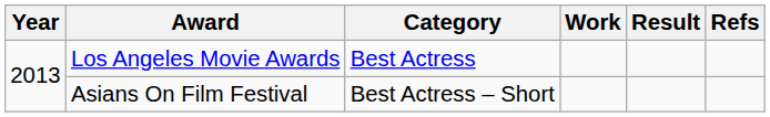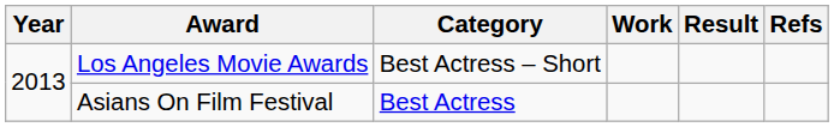 <table class="wikitable">
 <tr>
 <th>Year</th>
 <th>Award</th>
 <th>Category</th>
 <th>Work</th>
 <th>Result</th>
 <th>Refs</th>
 </tr>
 <tr>
 <td rowspan=2>2013</td>
 <td><a href='#'>Los Angeles Movie Awards</a></td>
-<td><a href='#'>Best Actress</a></td>
+<td>Best Actress – Short</td>
 <td></td>
 <td></td>
 <td></td>
 </tr>
 <tr>
 <td>Asians On Film Festival</td>
-<td>Best Actress – Short</td>
+<td><a href='#'>Best Actress</a></td>
 <td></td>
 <td></td>
 <td></td>
 </tr>
 </table>
